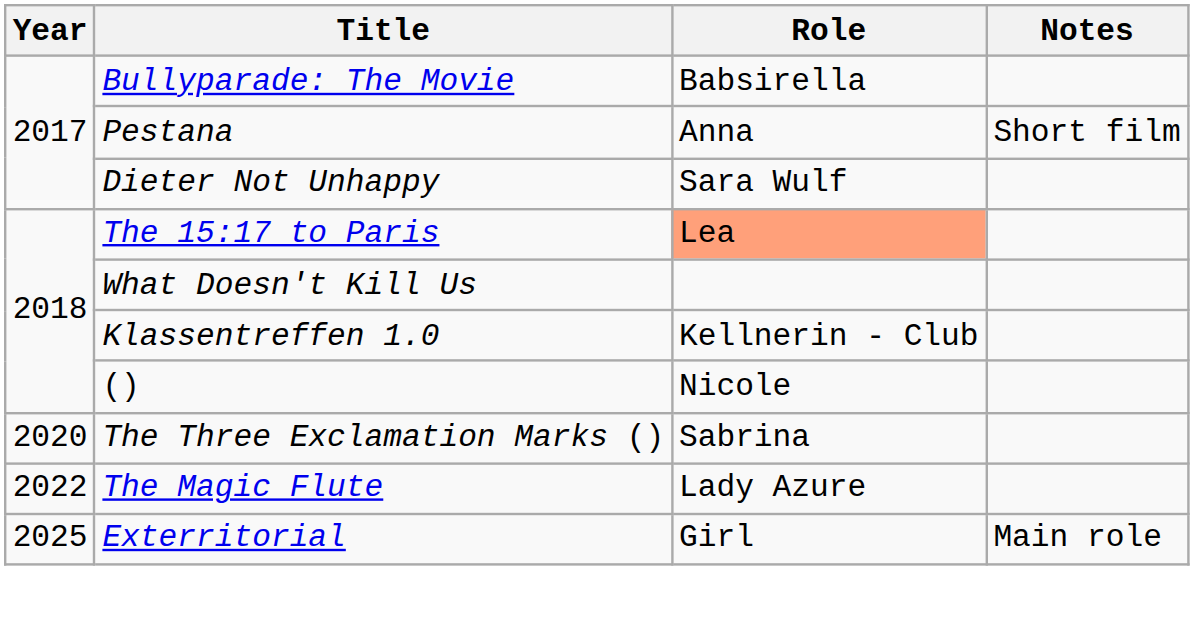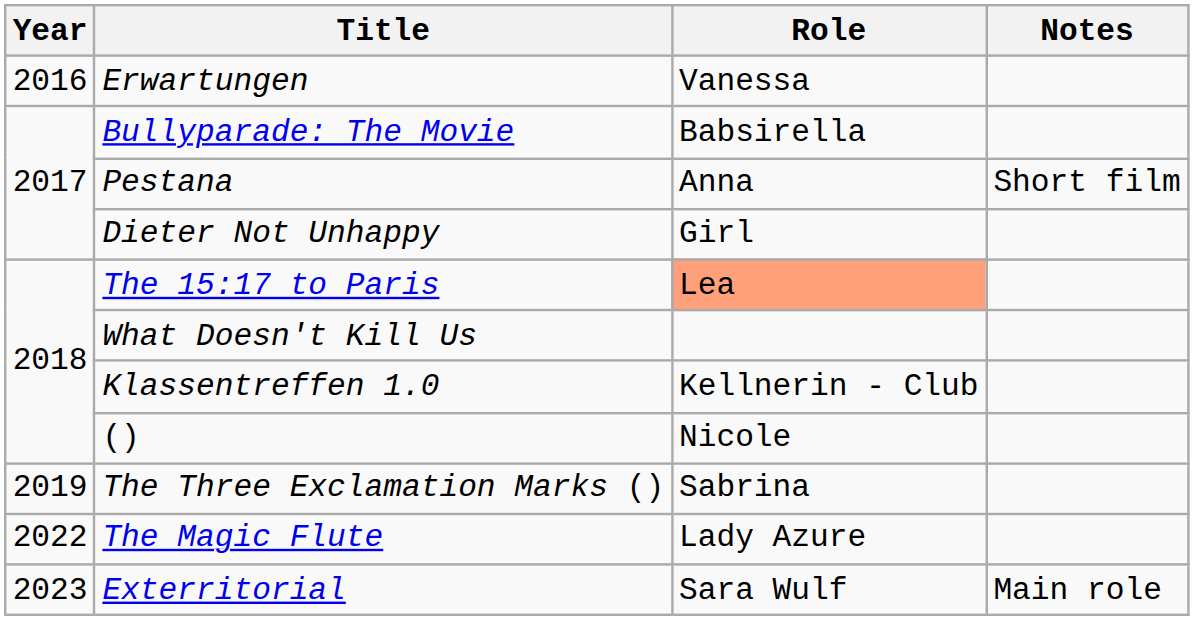 <table class="wikitable sortable">
 <tr>
 <th>Year</th>
 <th>Title</th>
 <th>Role</th>
 <th class="unsortable">Notes</th>
+</tr>
+<tr>
+<td>2016</td>
+<td><em>Erwartungen</em></td>
+<td>Vanessa</td>
+<td></td>
 </tr>
 <tr>
 <td rowspan="3">2017</td>
 <td><em><a href='#'>Bullyparade: The Movie</a></em></td>
 <td>Babsirella</td>
 <td></td>
 </tr>
 <tr>
 <td><em>Pestana</em></td>
 <td>Anna</td>
 <td>Short film</td>
 </tr>
 <tr>
 <td><em>Dieter Not Unhappy</em></td>
-<td>Sara Wulf</td>
+<td>Girl</td>
 <td></td>
 </tr>
 <tr>
 <td rowspan="4">2018</td>
 <td><em><a href='#'>The 15:17 to Paris</a></em></td>
 <td style="background: lightsalmon;">Lea</td>
 <td></td>
 </tr>
 <tr>
 <td><em>What Doesn't Kill Us</em></td>
 <td></td>
 <td></td>
 </tr>
 <tr>
 <td><em>Klassentreffen 1.0</em></td>
 <td>Kellnerin - Club</td>
 <td></td>
 </tr>
 <tr>
 <td><em></em> ()</td>
 <td>Nicole</td>
 <td></td>
 </tr>
 <tr>
-<td>2020</td>
+<td>2019</td>
 <td><em>The Three Exclamation Marks</em> ()</td>
 <td>Sabrina</td>
 <td></td>
 </tr>
 <tr>
 <td>2022</td>
 <td><em><a href='#'>The Magic Flute</a></em></td>
 <td>Lady Azure</td>
 <td></td>
 </tr>
 <tr>
-<td>2025</td>
+<td>2023</td>
 <td><em><a href='#'>Exterritorial</a></em></td>
-<td>Girl</td>
+<td>Sara Wulf</td>
 <td>Main role</td>
 </tr>
 </table>
